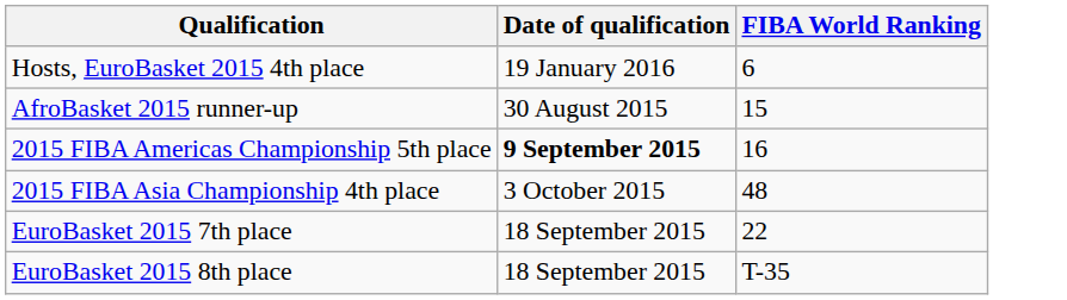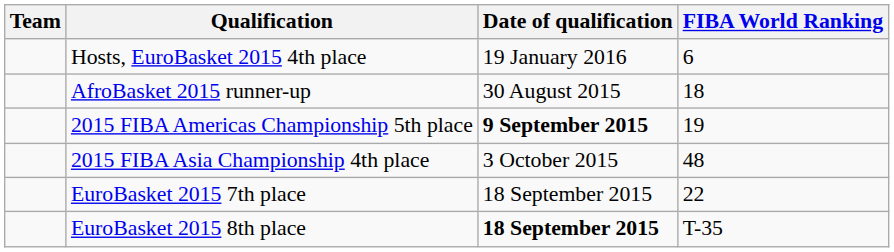 <table class="wikitable sortable">
 <tr>
+<th>Team</th>
 <th>Qualification</th>
 <th>Date of qualification</th>
 <th><a href='#'>FIBA World Ranking</a></th>
 </tr>
 <tr>
+<td></td>
 <td>Hosts, <a href='#'>EuroBasket 2015</a> 4th place</td>
 <td>19 January 2016</td>
 <td>6</td>
 </tr>
 <tr>
+<td></td>
 <td><a href='#'>AfroBasket 2015</a> runner-up</td>
 <td>30 August 2015</td>
-<td>15</td>
+<td>18</td>
 </tr>
 <tr>
+<td></td>
 <td><a href='#'>2015 FIBA Americas Championship</a> 5th place</td>
 <td><strong>9 September 2015</strong></td>
-<td>16</td>
+<td>19</td>
 </tr>
 <tr>
+<td></td>
 <td><a href='#'>2015 FIBA Asia Championship</a> 4th place</td>
 <td>3 October 2015</td>
 <td>48</td>
 </tr>
 <tr>
+<td></td>
 <td><a href='#'>EuroBasket 2015</a> 7th place</td>
 <td>18 September 2015</td>
 <td>22</td>
 </tr>
 <tr>
+<td></td>
 <td><a href='#'>EuroBasket 2015</a> 8th place</td>
-<td>18 September 2015</td>
+<td><strong>18 September 2015</strong></td>
 <td>T-35</td>
 </tr>
 </table>
